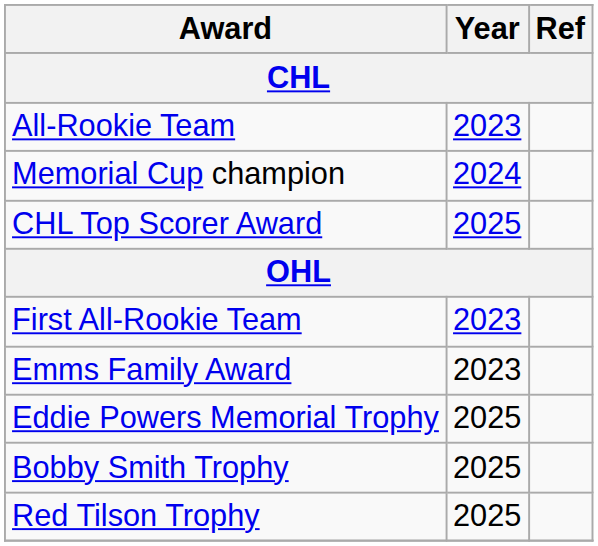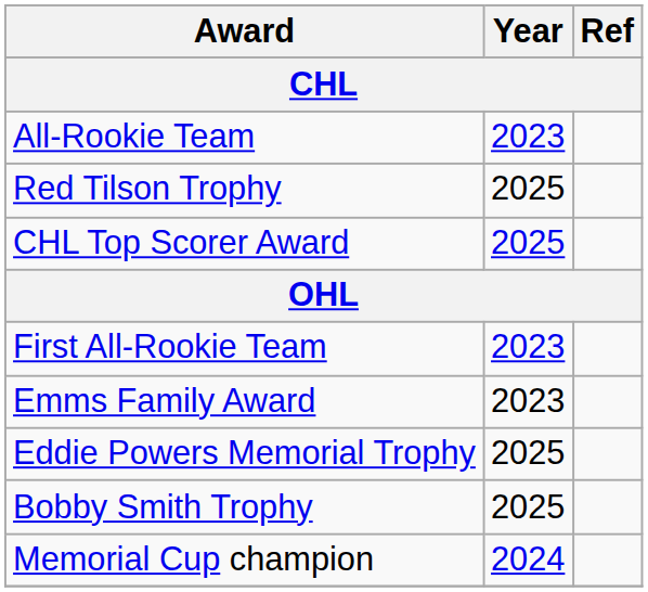 <table class="wikitable">
 <tr>
 <th>Award</th>
 <th>Year</th>
 <th>Ref</th>
 </tr>
 <tr>
 <th colspan="3"><a href='#'>CHL</a></th>
 </tr>
 <tr>
 <td><a href='#'>All-Rookie Team</a></td>
 <td><a href='#'>2023</a></td>
 <td></td>
 </tr>
 <tr>
-<td><a href='#'>Memorial Cup</a> champion</td>
-<td><a href='#'>2024</a></td>
+<td><a href='#'>Red Tilson Trophy</a></td>
+<td>2025</td>
 <td></td>
 </tr>
 <tr>
 <td><a href='#'>CHL Top Scorer Award</a></td>
 <td><a href='#'>2025</a></td>
 <td></td>
 </tr>
 <tr>
 <th colspan="3"><a href='#'>OHL</a></th>
 </tr>
 <tr>
 <td><a href='#'>First All-Rookie Team</a></td>
 <td><a href='#'>2023</a></td>
 <td></td>
 </tr>
 <tr>
 <td><a href='#'>Emms Family Award</a></td>
 <td>2023</td>
 <td></td>
 </tr>
 <tr>
 <td><a href='#'>Eddie Powers Memorial Trophy</a></td>
 <td>2025</td>
 <td></td>
 </tr>
 <tr>
 <td><a href='#'>Bobby Smith Trophy</a></td>
 <td>2025</td>
 <td></td>
 </tr>
 <tr>
-<td><a href='#'>Red Tilson Trophy</a></td>
-<td>2025</td>
+<td><a href='#'>Memorial Cup</a> champion</td>
+<td><a href='#'>2024</a></td>
 <td></td>
 </tr>
 <tr>
 </tr>
 </table>
